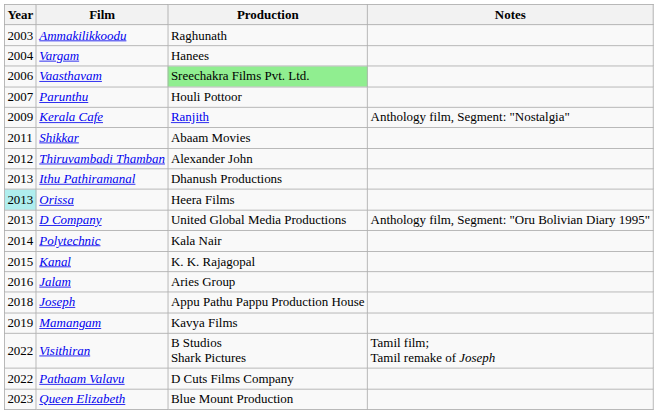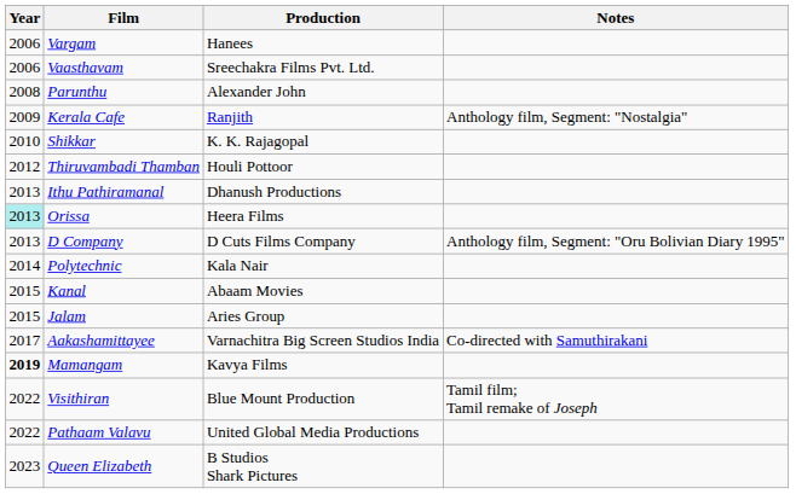 <table class="wikitable">
 <tr style="background:#ccc; text-align:center;">
 <th>Year</th>
 <th>Film</th>
 <th>Production</th>
 <th>Notes</th>
 </tr>
 <tr>
-<td>2003</td>
-<td><em><a href='#'>Ammakilikkoodu</a></em></td>
-<td>Raghunath</td>
-<td></td>
-</tr>
-<tr>
-<td>2004</td>
+<td>2006</td>
 <td><em><a href='#'>Vargam</a></em></td>
 <td>Hanees</td>
 <td></td>
 </tr>
 <tr>
 <td>2006</td>
 <td><em><a href='#'>Vaasthavam</a></em></td>
-<td style="background: lightgreen;">Sreechakra Films Pvt. Ltd.</td>
+<td>Sreechakra Films Pvt. Ltd.</td>
 <td></td>
 </tr>
 <tr>
-<td>2007</td>
+<td>2008</td>
 <td><em><a href='#'>Parunthu</a></em></td>
-<td>Houli Pottoor</td>
+<td>Alexander John</td>
 <td></td>
 </tr>
 <tr>
 <td>2009</td>
 <td><em><a href='#'>Kerala Cafe</a></em></td>
 <td><a href='#'>Ranjith</a></td>
 <td>Anthology film, Segment: "Nostalgia"</td>
 </tr>
 <tr>
-<td>2011</td>
+<td>2010</td>
 <td><em><a href='#'>Shikkar</a></em></td>
-<td>Abaam Movies</td>
+<td>K. K. Rajagopal</td>
 <td></td>
 </tr>
 <tr>
 <td>2012</td>
 <td><em><a href='#'>Thiruvambadi Thamban</a></em></td>
-<td>Alexander John</td>
+<td>Houli Pottoor</td>
 <td></td>
 </tr>
 <tr>
 <td>2013</td>
 <td><em><a href='#'>Ithu Pathiramanal</a></em></td>
 <td>Dhanush Productions</td>
 <td></td>
 </tr>
 <tr>
 <td style="background: paleturquoise;">2013</td>
 <td><em><a href='#'>Orissa</a></em></td>
 <td>Heera Films</td>
 <td></td>
 </tr>
 <tr>
 <td>2013</td>
 <td><em><a href='#'>D Company</a></em></td>
-<td>United Global Media Productions</td>
+<td>D Cuts Films Company</td>
 <td>Anthology film, Segment: "Oru Bolivian Diary 1995"</td>
 </tr>
 <tr>
 <td>2014</td>
 <td><em><a href='#'>Polytechnic</a></em></td>
 <td>Kala Nair</td>
 <td></td>
 </tr>
 <tr>
 <td>2015</td>
 <td><em><a href='#'>Kanal</a></em></td>
-<td>K. K. Rajagopal</td>
+<td>Abaam Movies</td>
 <td></td>
 </tr>
 <tr>
-<td>2016</td>
+<td>2015</td>
 <td><em><a href='#'>Jalam</a></em></td>
 <td>Aries Group</td>
 <td></td>
 </tr>
 <tr>
-<td>2018</td>
-<td><em><a href='#'>Joseph</a></em></td>
-<td>Appu Pathu Pappu Production House</td>
-<td></td>
+<td>2017</td>
+<td><em><a href='#'>Aakashamittayee</a></em></td>
+<td>Varnachitra Big Screen Studios India</td>
+<td>Co-directed with <a href='#'>Samuthirakani</a></td>
 </tr>
 <tr>
-<td>2019</td>
+<td><strong>2019</strong></td>
 <td><em><a href='#'>Mamangam</a></em></td>
 <td>Kavya Films</td>
 <td></td>
 </tr>
 <tr>
 <td>2022</td>
 <td><em><a href='#'>Visithiran</a></em></td>
-<td>B Studios<br>Shark Pictures</td>
+<td>Blue Mount Production</td>
 <td>Tamil film;<br> Tamil remake of <em>Joseph</em></td>
 </tr>
 <tr>
 <td>2022</td>
 <td><em><a href='#'>Pathaam Valavu</a></em></td>
-<td>D Cuts Films Company</td>
+<td>United Global Media Productions</td>
 <td></td>
 </tr>
 <tr>
 <td>2023</td>
 <td><em><a href='#'>Queen Elizabeth</a></em></td>
-<td>Blue Mount Production</td>
+<td>B Studios<br>Shark Pictures</td>
 <td></td>
 </tr>
 </table>
